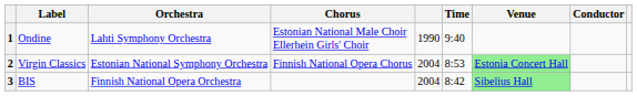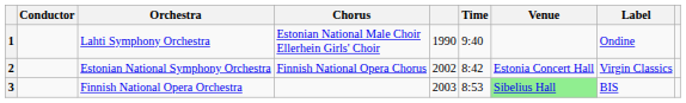 <table class="wikitable" style="margin-right: 0; font-size: 95%">
 <tr>
 <th scope="col"></th>
-<th scope="col">Label</th>
+<th scope="col">Conductor</th>
 <th scope="col">Orchestra</th>
 <th scope="col">Chorus</th>
 <th scope="col"></th>
 <th scope="col">Time</th>
 <th scope="col">Venue</th>
-<th scope="col">Conductor</th>
+<th scope="col">Label</th>
 <th scope="col" class="unsortable"></th>
 </tr>
 <tr>
 <th scope="row">1</th>
-<td><a href='#'>Ondine</a></td>
+<td></td>
 <td><a href='#'>Lahti Symphony Orchestra</a></td>
 <td><a href='#'>Estonian National Male Choir</a><br><a href='#'>Ellerhein Girls' Choir</a></td>
 <td>1990</td>
 <td>9:40</td>
 <td></td>
-<td></td>
+<td><a href='#'>Ondine</a></td>
 <td></td>
 </tr>
 <tr>
 <th scope="row">2</th>
-<td><a href='#'>Virgin Classics</a></td>
+<td></td>
 <td><a href='#'>Estonian National Symphony Orchestra</a></td>
 <td><a href='#'>Finnish National Opera Chorus</a></td>
-<td>2004</td>
-<td>8:53</td>
-<td style="background: lightgreen;"><a href='#'>Estonia Concert Hall</a></td>
-<td></td>
+<td>2002</td>
+<td>8:42</td>
+<td><a href='#'>Estonia Concert Hall</a></td>
+<td><a href='#'>Virgin Classics</a></td>
 <td></td>
 </tr>
 <tr>
 <th scope="row">3</th>
-<td><a href='#'>BIS</a></td>
+<td></td>
 <td><a href='#'>Finnish National Opera Orchestra</a></td>
 <td></td>
-<td>2004</td>
-<td>8:42</td>
+<td>2003</td>
+<td>8:53</td>
 <td style="background: lightgreen;"><a href='#'>Sibelius Hall</a></td>
-<td></td>
+<td><a href='#'>BIS</a></td>
 <td></td>
 </tr>
 </table>
